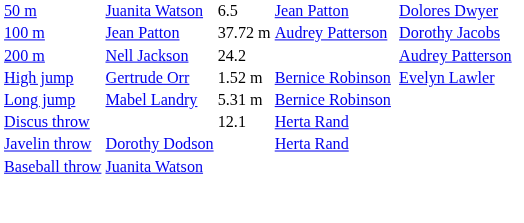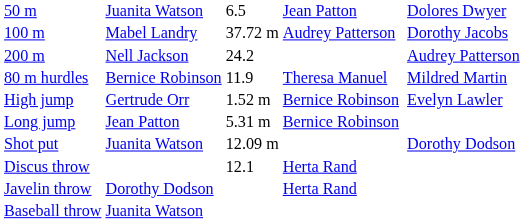 <table>
 <tr>
 <td><a href='#'>50 m</a></td>
 <td><a href='#'>Juanita Watson</a></td>
 <td>6.5</td>
 <td><a href='#'>Jean Patton</a></td>
 <td></td>
 <td><a href='#'>Dolores Dwyer</a></td>
 <td></td>
 </tr>
 <tr>
 <td><a href='#'>100 m</a></td>
-<td><a href='#'>Jean Patton</a></td>
+<td><a href='#'>Mabel Landry</a></td>
 <td>37.72 m</td>
 <td><a href='#'>Audrey Patterson</a></td>
 <td></td>
 <td><a href='#'>Dorothy Jacobs</a></td>
 <td></td>
 </tr>
 <tr>
 <td><a href='#'>200 m</a></td>
 <td><a href='#'>Nell Jackson</a></td>
 <td>24.2</td>
 <td></td>
 <td></td>
 <td><a href='#'>Audrey Patterson</a></td>
 <td></td>
 </tr>
 <tr>
+<td><a href='#'>80 m hurdles</a></td>
+<td><a href='#'>Bernice Robinson</a></td>
+<td>11.9</td>
+<td><a href='#'>Theresa Manuel</a></td>
+<td></td>
+<td><a href='#'>Mildred Martin</a></td>
+<td></td>
+</tr>
+<tr>
 <td><a href='#'>High jump</a></td>
 <td><a href='#'>Gertrude Orr</a></td>
 <td>1.52 m</td>
 <td><a href='#'>Bernice Robinson</a></td>
 <td></td>
 <td><a href='#'>Evelyn Lawler</a></td>
 <td></td>
 </tr>
 <tr>
 <td><a href='#'>Long jump</a></td>
-<td><a href='#'>Mabel Landry</a></td>
+<td><a href='#'>Jean Patton</a></td>
 <td>5.31 m</td>
 <td><a href='#'>Bernice Robinson</a></td>
 <td></td>
 <td></td>
+<td></td>
+</tr>
+<tr>
+<td><a href='#'>Shot put</a></td>
+<td><a href='#'>Juanita Watson</a></td>
+<td>12.09 m</td>
+<td></td>
+<td></td>
+<td><a href='#'>Dorothy Dodson</a></td>
 <td></td>
 </tr>
 <tr>
 <td><a href='#'>Discus throw</a></td>
 <td></td>
 <td>12.1</td>
 <td><a href='#'>Herta Rand</a></td>
 <td></td>
 <td></td>
 <td></td>
 </tr>
 <tr>
 <td><a href='#'>Javelin throw</a></td>
 <td><a href='#'>Dorothy Dodson</a></td>
 <td></td>
 <td><a href='#'>Herta Rand</a></td>
 <td></td>
 <td></td>
 <td></td>
 </tr>
 <tr>
 <td><a href='#'>Baseball throw</a></td>
 <td><a href='#'>Juanita Watson</a></td>
 <td></td>
 <td></td>
 <td></td>
 <td></td>
 <td></td>
 </tr>
 </table>
